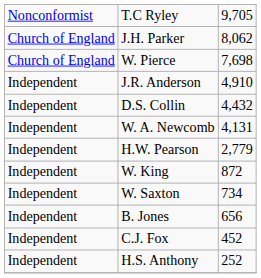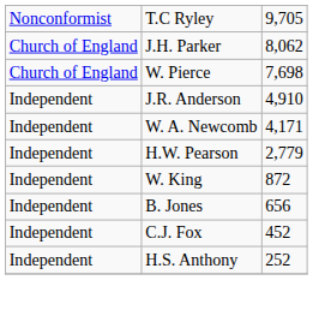 <table class="wikitable">
 <tr>
 <td><a href='#'>Nonconformist</a></td>
 <td>T.C Ryley</td>
 <td>9,705</td>
 </tr>
 <tr>
 <td><a href='#'>Church of England</a></td>
 <td>J.H. Parker</td>
 <td>8,062</td>
 </tr>
 <tr>
 <td><a href='#'>Church of England</a></td>
 <td>W. Pierce</td>
 <td>7,698</td>
 </tr>
 <tr>
 <td>Independent</td>
 <td>J.R. Anderson</td>
 <td>4,910</td>
 </tr>
 <tr>
 <td>Independent</td>
-<td>D.S. Collin</td>
-<td>4,432</td>
-</tr>
-<tr>
-<td>Independent</td>
 <td>W. A. Newcomb</td>
-<td>4,131</td>
+<td>4,171</td>
 </tr>
 <tr>
 <td>Independent</td>
 <td>H.W. Pearson</td>
 <td>2,779</td>
 </tr>
 <tr>
 <td>Independent</td>
 <td>W. King</td>
 <td>872</td>
-</tr>
-<tr>
-<td>Independent</td>
-<td>W. Saxton</td>
-<td>734</td>
 </tr>
 <tr>
 <td>Independent</td>
 <td>B. Jones</td>
 <td>656</td>
 </tr>
 <tr>
 <td>Independent</td>
 <td>C.J. Fox</td>
 <td>452</td>
 </tr>
 <tr>
 <td>Independent</td>
 <td>H.S. Anthony</td>
 <td>252</td>
 </tr>
 <tr>
 </tr>
 </table>
